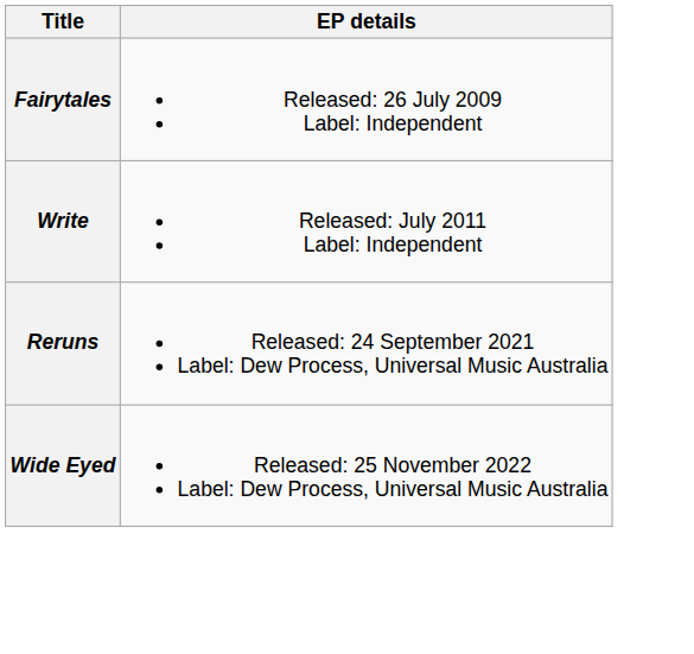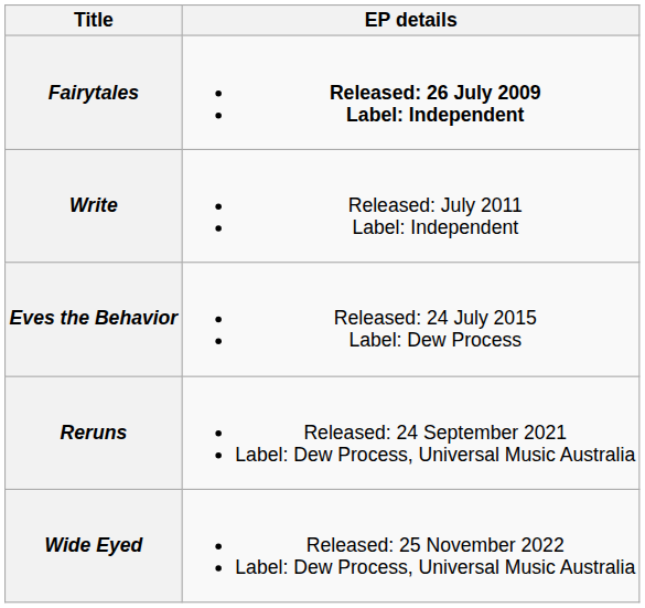 <table class="wikitable plainrowheaders" style="text-align:center;">
 <tr>
 <th scope="col">Title</th>
 <th scope="col">EP details</th>
 </tr>
 <tr>
 <th scope="row"><em>Fairytales</em><br></th>
-<td><br><ul><li>Released: 26 July 2009</li><li>Label: Independent</li></ul></td>
+<td><strong><br><ul><li>Released: 26 July 2009</li><li>Label: Independent</li></ul></strong></td>
 </tr>
 <tr>
 <th scope="row"><em>Write</em><br></th>
 <td><br><ul><li>Released: July 2011</li><li>Label: Independent</li></ul></td>
+</tr>
+<tr>
+<th scope="row"><em>Eves the Behavior</em><br></th>
+<td><br><ul><li>Released: 24 July 2015</li><li>Label: Dew Process</li></ul></td>
 </tr>
 <tr>
 <th scope="row"><em>Reruns</em></th>
 <td><br><ul><li>Released: 24 September 2021</li><li>Label: Dew Process, Universal Music Australia</li></ul></td>
 </tr>
 <tr>
 <th scope="row"><em>Wide Eyed</em></th>
 <td><br><ul><li>Released: 25 November 2022</li><li>Label: Dew Process, Universal Music Australia</li></ul></td>
 </tr>
 </table>
